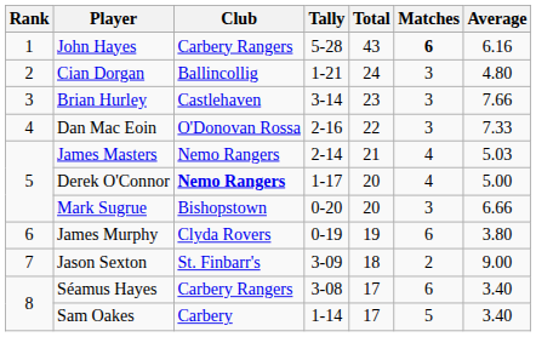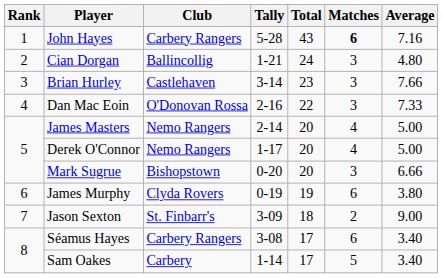 <table class="wikitable">
 <tr>
 <th>Rank</th>
 <th>Player</th>
 <th>Club</th>
 <th>Tally</th>
 <th>Total</th>
 <th>Matches</th>
 <th>Average</th>
 </tr>
 <tr>
 <td rowspan="1" style="text-align:center;">1</td>
 <td><a href='#'>John Hayes</a></td>
 <td><a href='#'>Carbery Rangers</a></td>
 <td align=center>5-28</td>
 <td align=center>43</td>
 <td align=center><strong>6</strong></td>
-<td align=center>6.16</td>
+<td align=center>7.16</td>
 </tr>
 <tr>
 <td rowspan="1" style="text-align:center;">2</td>
 <td><a href='#'>Cian Dorgan</a></td>
 <td><a href='#'>Ballincollig</a></td>
 <td align=center>1-21</td>
 <td align=center>24</td>
 <td align=center>3</td>
 <td align=center>4.80</td>
 </tr>
 <tr>
 <td rowspan="1" style="text-align:center;">3</td>
 <td><a href='#'>Brian Hurley</a></td>
 <td><a href='#'>Castlehaven</a></td>
 <td align=center>3-14</td>
 <td align=center>23</td>
 <td align=center>3</td>
 <td align=center>7.66</td>
 </tr>
 <tr>
 <td rowspan="1" style="text-align:center;">4</td>
 <td>Dan Mac Eoin</td>
 <td><a href='#'>O'Donovan Rossa</a></td>
 <td align=center>2-16</td>
 <td align=center>22</td>
 <td align=center>3</td>
 <td align=center>7.33</td>
 </tr>
 <tr>
 <td rowspan="3" style="text-align:center;">5</td>
 <td><a href='#'>James Masters</a></td>
 <td><a href='#'>Nemo Rangers</a></td>
 <td align=center>2-14</td>
-<td align=center>21</td>
+<td align=center>20</td>
 <td align=center>4</td>
-<td align=center>5.03</td>
+<td align=center>5.00</td>
 </tr>
 <tr>
 <td>Derek O'Connor</td>
-<td><strong><a href='#'>Nemo Rangers</a></strong></td>
+<td><a href='#'>Nemo Rangers</a></td>
 <td align=center>1-17</td>
 <td align=center>20</td>
 <td align=center>4</td>
 <td align=center>5.00</td>
 </tr>
 <tr>
 <td><a href='#'>Mark Sugrue</a></td>
 <td><a href='#'>Bishopstown</a></td>
 <td align=center>0-20</td>
 <td align=center>20</td>
 <td align=center>3</td>
 <td align=center>6.66</td>
 </tr>
 <tr>
 <td rowspan="1" style="text-align:center;">6</td>
 <td>James Murphy</td>
 <td><a href='#'>Clyda Rovers</a></td>
 <td align=center>0-19</td>
 <td align=center>19</td>
 <td align=center>6</td>
 <td align=center>3.80</td>
 </tr>
 <tr>
 <td rowspan="1" style="text-align:center;">7</td>
 <td>Jason Sexton</td>
 <td><a href='#'>St. Finbarr's</a></td>
 <td align=center>3-09</td>
 <td align=center>18</td>
 <td align=center>2</td>
 <td align=center>9.00</td>
 </tr>
 <tr>
 <td rowspan="2" style="text-align:center;">8</td>
 <td>Séamus Hayes</td>
 <td><a href='#'>Carbery Rangers</a></td>
 <td align=center>3-08</td>
 <td align=center>17</td>
 <td align=center>6</td>
 <td align=center>3.40</td>
 </tr>
 <tr>
 <td>Sam Oakes</td>
 <td><a href='#'>Carbery</a></td>
 <td align=center>1-14</td>
 <td align=center>17</td>
 <td align=center>5</td>
 <td align=center>3.40</td>
 </tr>
 </table>
